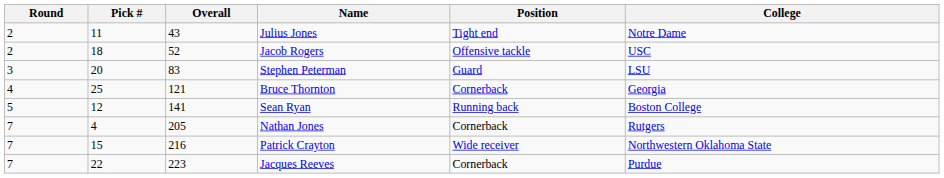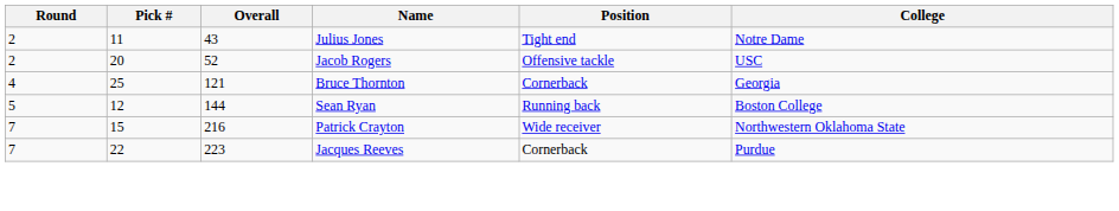 <table class="wikitable sortable sortable" style="width: 100%">
 <tr>
 <th>Round</th>
 <th>Pick #</th>
 <th>Overall</th>
 <th>Name</th>
 <th>Position</th>
 <th>College</th>
 </tr>
 <tr>
 <td>2</td>
 <td>11</td>
 <td>43</td>
 <td><a href='#'>Julius Jones</a></td>
 <td><a href='#'>Tight end</a></td>
 <td><a href='#'>Notre Dame</a></td>
 </tr>
 <tr>
 <td>2</td>
-<td>18</td>
+<td>20</td>
 <td>52</td>
 <td><a href='#'>Jacob Rogers</a></td>
 <td><a href='#'>Offensive tackle</a></td>
 <td><a href='#'>USC</a></td>
-</tr>
-<tr>
-<td>3</td>
-<td>20</td>
-<td>83</td>
-<td><a href='#'>Stephen Peterman</a></td>
-<td><a href='#'>Guard</a></td>
-<td><a href='#'>LSU</a></td>
 </tr>
 <tr>
 <td>4</td>
 <td>25</td>
 <td>121</td>
 <td><a href='#'>Bruce Thornton</a></td>
 <td><a href='#'>Cornerback</a></td>
 <td><a href='#'>Georgia</a></td>
 </tr>
 <tr>
 <td>5</td>
 <td>12</td>
-<td>141</td>
+<td>144</td>
 <td><a href='#'>Sean Ryan</a></td>
 <td><a href='#'>Running back</a></td>
 <td><a href='#'>Boston College</a></td>
-</tr>
-<tr>
-<td>7</td>
-<td>4</td>
-<td>205</td>
-<td><a href='#'>Nathan Jones</a></td>
-<td>Cornerback</td>
-<td><a href='#'>Rutgers</a></td>
 </tr>
 <tr>
 <td>7</td>
 <td>15</td>
 <td>216</td>
 <td><a href='#'>Patrick Crayton</a></td>
 <td><a href='#'>Wide receiver</a></td>
 <td><a href='#'>Northwestern Oklahoma State</a></td>
 </tr>
 <tr>
 <td>7</td>
 <td>22</td>
 <td>223</td>
 <td><a href='#'>Jacques Reeves</a></td>
 <td>Cornerback</td>
 <td><a href='#'>Purdue</a></td>
 </tr>
 </table>
